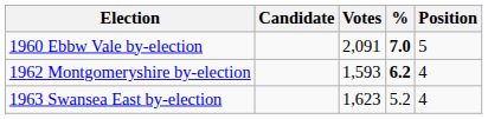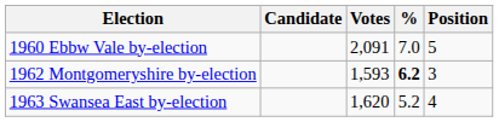 <table class="wikitable sortable">
 <tr>
 <th>Election</th>
 <th>Candidate</th>
 <th>Votes</th>
 <th>%</th>
 <th>Position</th>
 </tr>
 <tr>
 <td><a href='#'>1960 Ebbw Vale by-election</a></td>
 <td></td>
 <td>2,091</td>
-<td><strong>7.0</strong></td>
+<td>7.0</td>
 <td>5</td>
 </tr>
 <tr>
 <td><a href='#'>1962 Montgomeryshire by-election</a></td>
 <td></td>
 <td>1,593</td>
 <td><strong>6.2</strong></td>
-<td>4</td>
+<td>3</td>
 </tr>
 <tr>
 <td><a href='#'>1963 Swansea East by-election</a></td>
 <td></td>
-<td>1,623</td>
+<td>1,620</td>
 <td>5.2</td>
 <td>4</td>
 </tr>
 </table>
